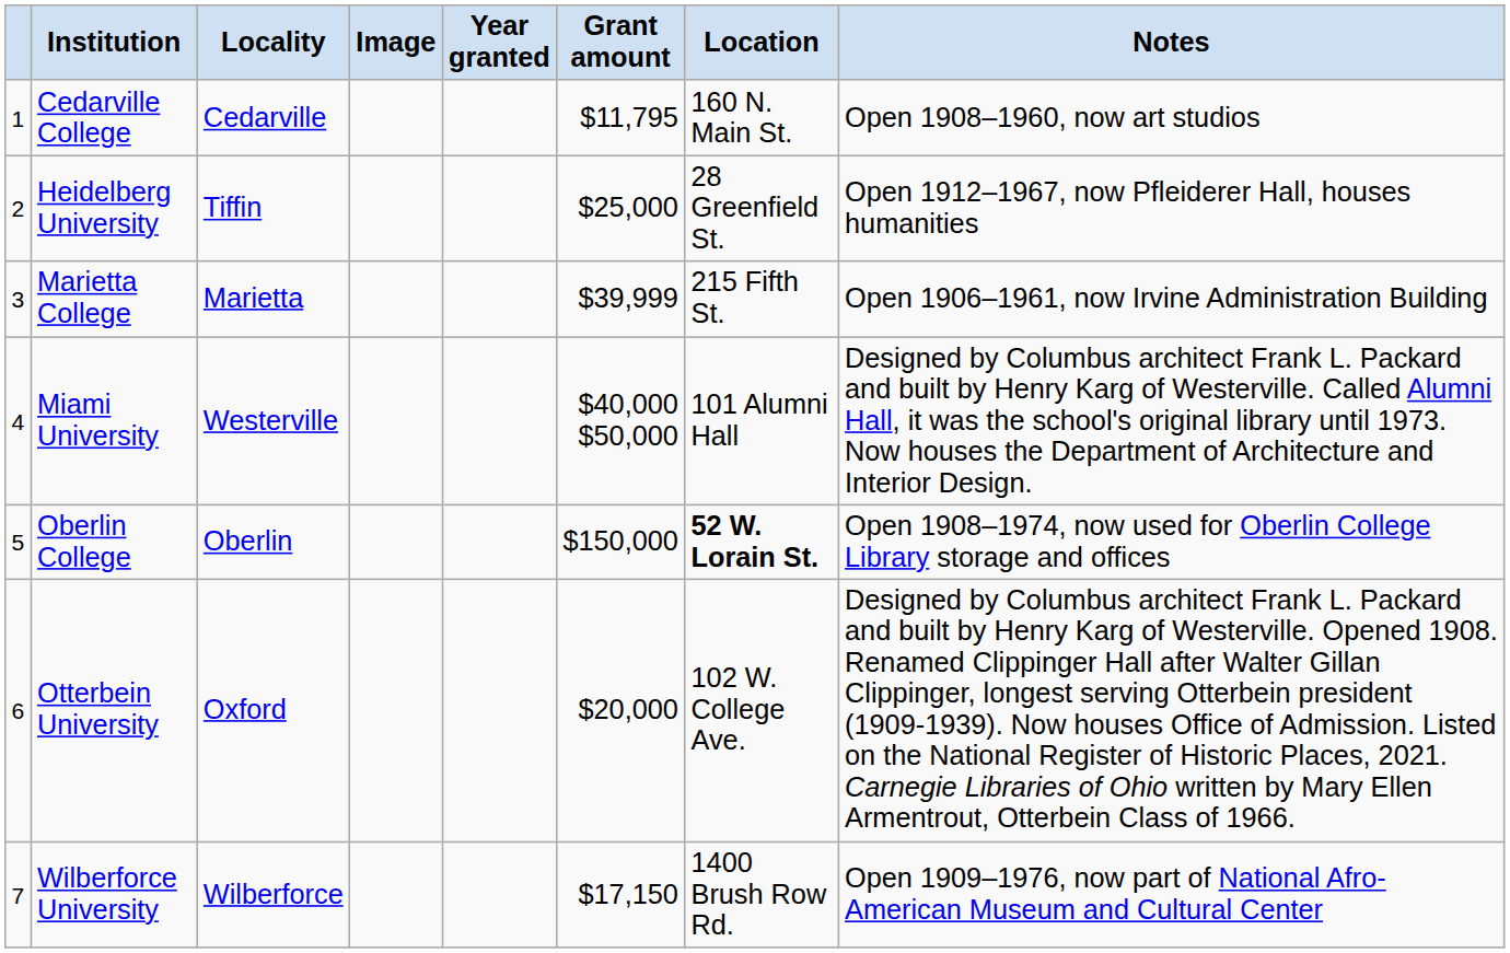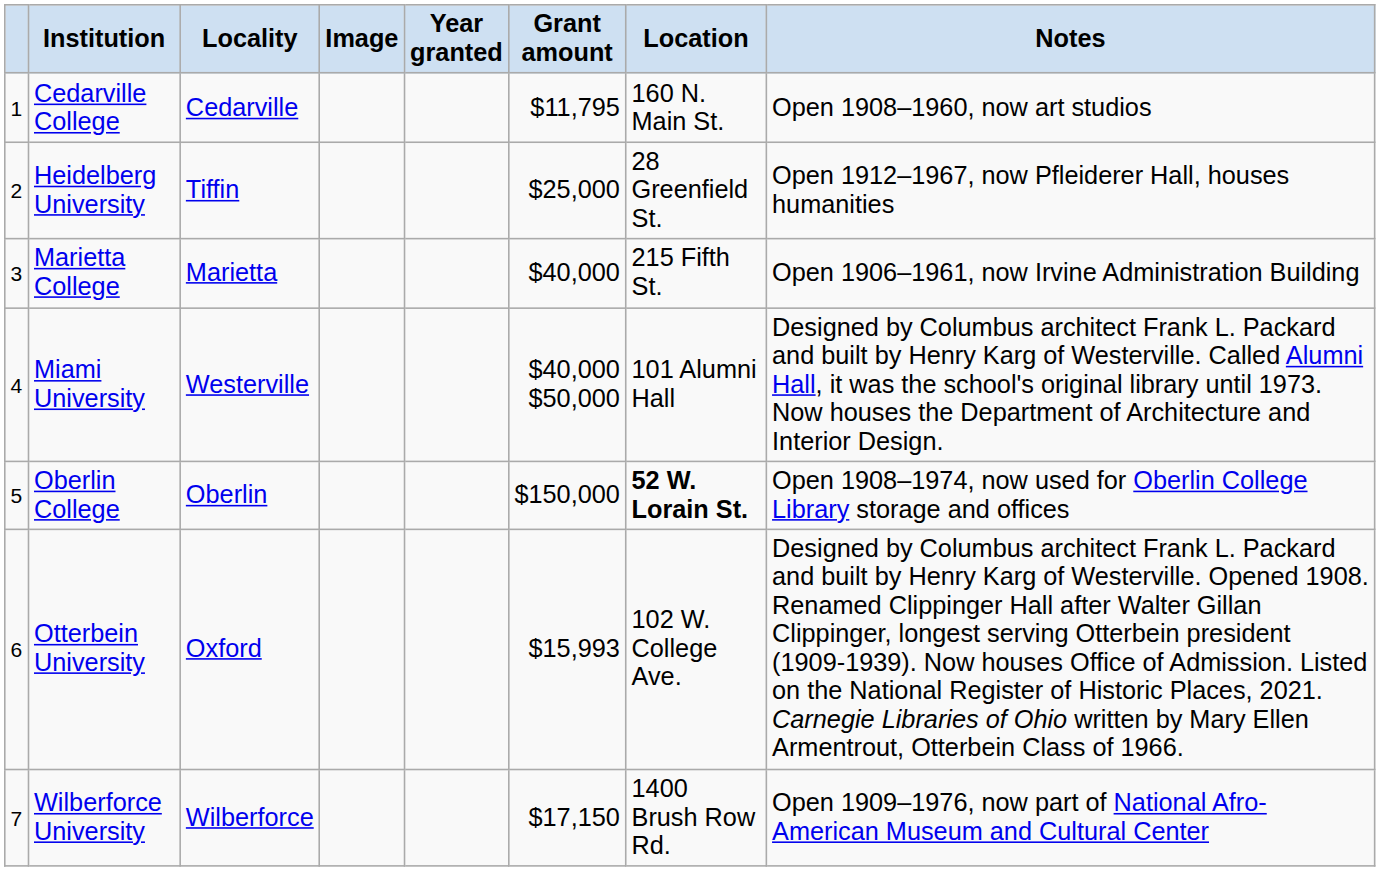 <table class="wikitable sortable" align="center">
 <tr>
 <th style="background-color:#CEE0F2;"></th>
 <th style="background-color:#CEE0F2;">Institution</th>
 <th style="background-color:#CEE0F2;">Locality</th>
 <th style="background-color:#CEE0F2;" class="unsortable">Image</th>
 <th style="background-color:#CEE0F2;">Year<br>granted</th>
 <th style="background-color:#CEE0F2;">Grant<br>amount</th>
 <th style="background-color:#CEE0F2;">Location</th>
 <th style="background-color:#CEE0F2;" class="unsortable">Notes</th>
 </tr>
 <tr ->
 <td align=center><small>1</small></td>
 <td><a href='#'>Cedarville College</a></td>
 <td><a href='#'>Cedarville</a></td>
 <td></td>
 <td></td>
 <td align=right>$11,795</td>
 <td>160 N. Main St.</td>
 <td>Open 1908–1960, now art studios</td>
 </tr>
 <tr ->
 <td><small>2</small></td>
 <td><a href='#'>Heidelberg University</a></td>
 <td><a href='#'>Tiffin</a></td>
 <td></td>
 <td></td>
 <td align=right>$25,000</td>
 <td>28 Greenfield St.<br><small></small></td>
 <td>Open 1912–1967, now Pfleiderer Hall, houses humanities</td>
 </tr>
 <tr ->
 <td align=center><small>3</small></td>
 <td><a href='#'>Marietta College</a></td>
 <td><a href='#'>Marietta</a></td>
 <td></td>
 <td></td>
-<td align=right>$39,999</td>
+<td align=right>$40,000</td>
 <td>215 Fifth St.</td>
 <td>Open 1906–1961, now Irvine Administration Building</td>
 </tr>
 <tr ->
 <td align=center><small>4</small></td>
 <td><a href='#'>Miami University</a></td>
 <td><a href='#'>Westerville</a></td>
 <td></td>
 <td><br></td>
 <td align=right>$40,000<br>$50,000</td>
 <td>101 Alumni Hall</td>
 <td>Designed by Columbus architect Frank L. Packard and built by Henry Karg of Westerville. Called <a href='#'>Alumni Hall</a>, it was the school's original library until 1973. Now houses the Department of Architecture and Interior Design.</td>
 </tr>
 <tr ->
 <td align=center><small>5</small></td>
 <td><a href='#'>Oberlin College</a></td>
 <td><a href='#'>Oberlin</a></td>
 <td></td>
 <td></td>
 <td align=right>$150,000</td>
 <td><strong>52 W. Lorain St.</strong></td>
 <td>Open 1908–1974, now used for <a href='#'>Oberlin College Library</a> storage and offices</td>
 </tr>
 <tr ->
 <td align=center><small>6</small></td>
 <td><a href='#'>Otterbein University</a></td>
 <td><a href='#'>Oxford</a></td>
 <td></td>
 <td></td>
-<td align=right>$20,000</td>
+<td align=right>$15,993</td>
 <td>102 W. College Ave.</td>
 <td>Designed by Columbus architect Frank L. Packard and built by Henry Karg of Westerville. Opened 1908. Renamed Clippinger Hall after Walter Gillan Clippinger, longest serving Otterbein president (1909-1939). Now houses Office of Admission. Listed on the National Register of Historic Places, 2021. <em>Carnegie Libraries of Ohio</em> written by Mary Ellen Armentrout, Otterbein Class of 1966.</td>
 </tr>
 <tr ->
 <td><small>7</small></td>
 <td><a href='#'>Wilberforce University</a></td>
 <td><a href='#'>Wilberforce</a></td>
 <td></td>
 <td></td>
 <td align=right>$17,150</td>
 <td>1400 Brush Row Rd.</td>
 <td>Open 1909–1976, now part of <a href='#'>National Afro-American Museum and Cultural Center</a></td>
 </tr>
 </table>
